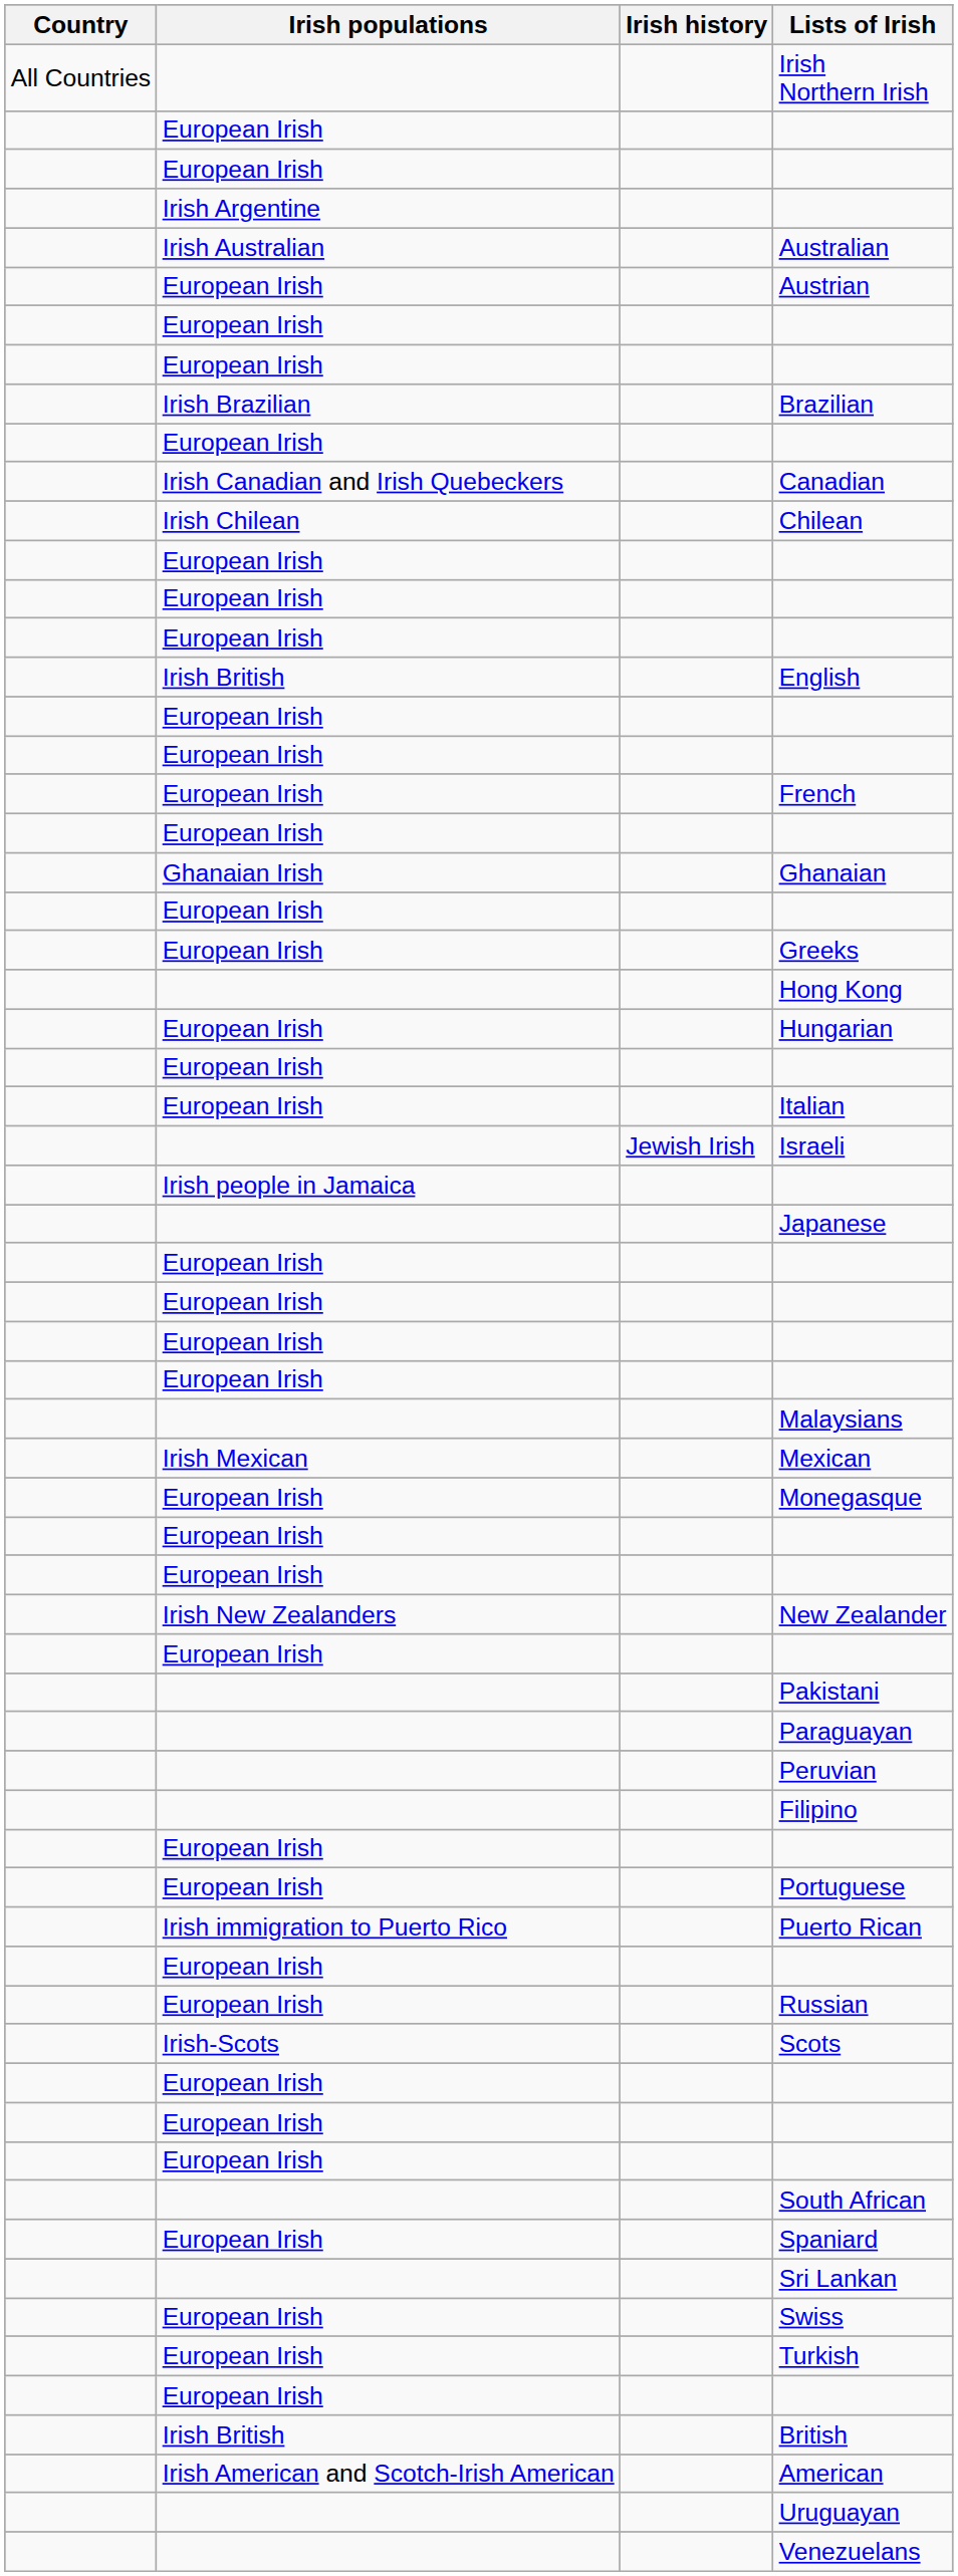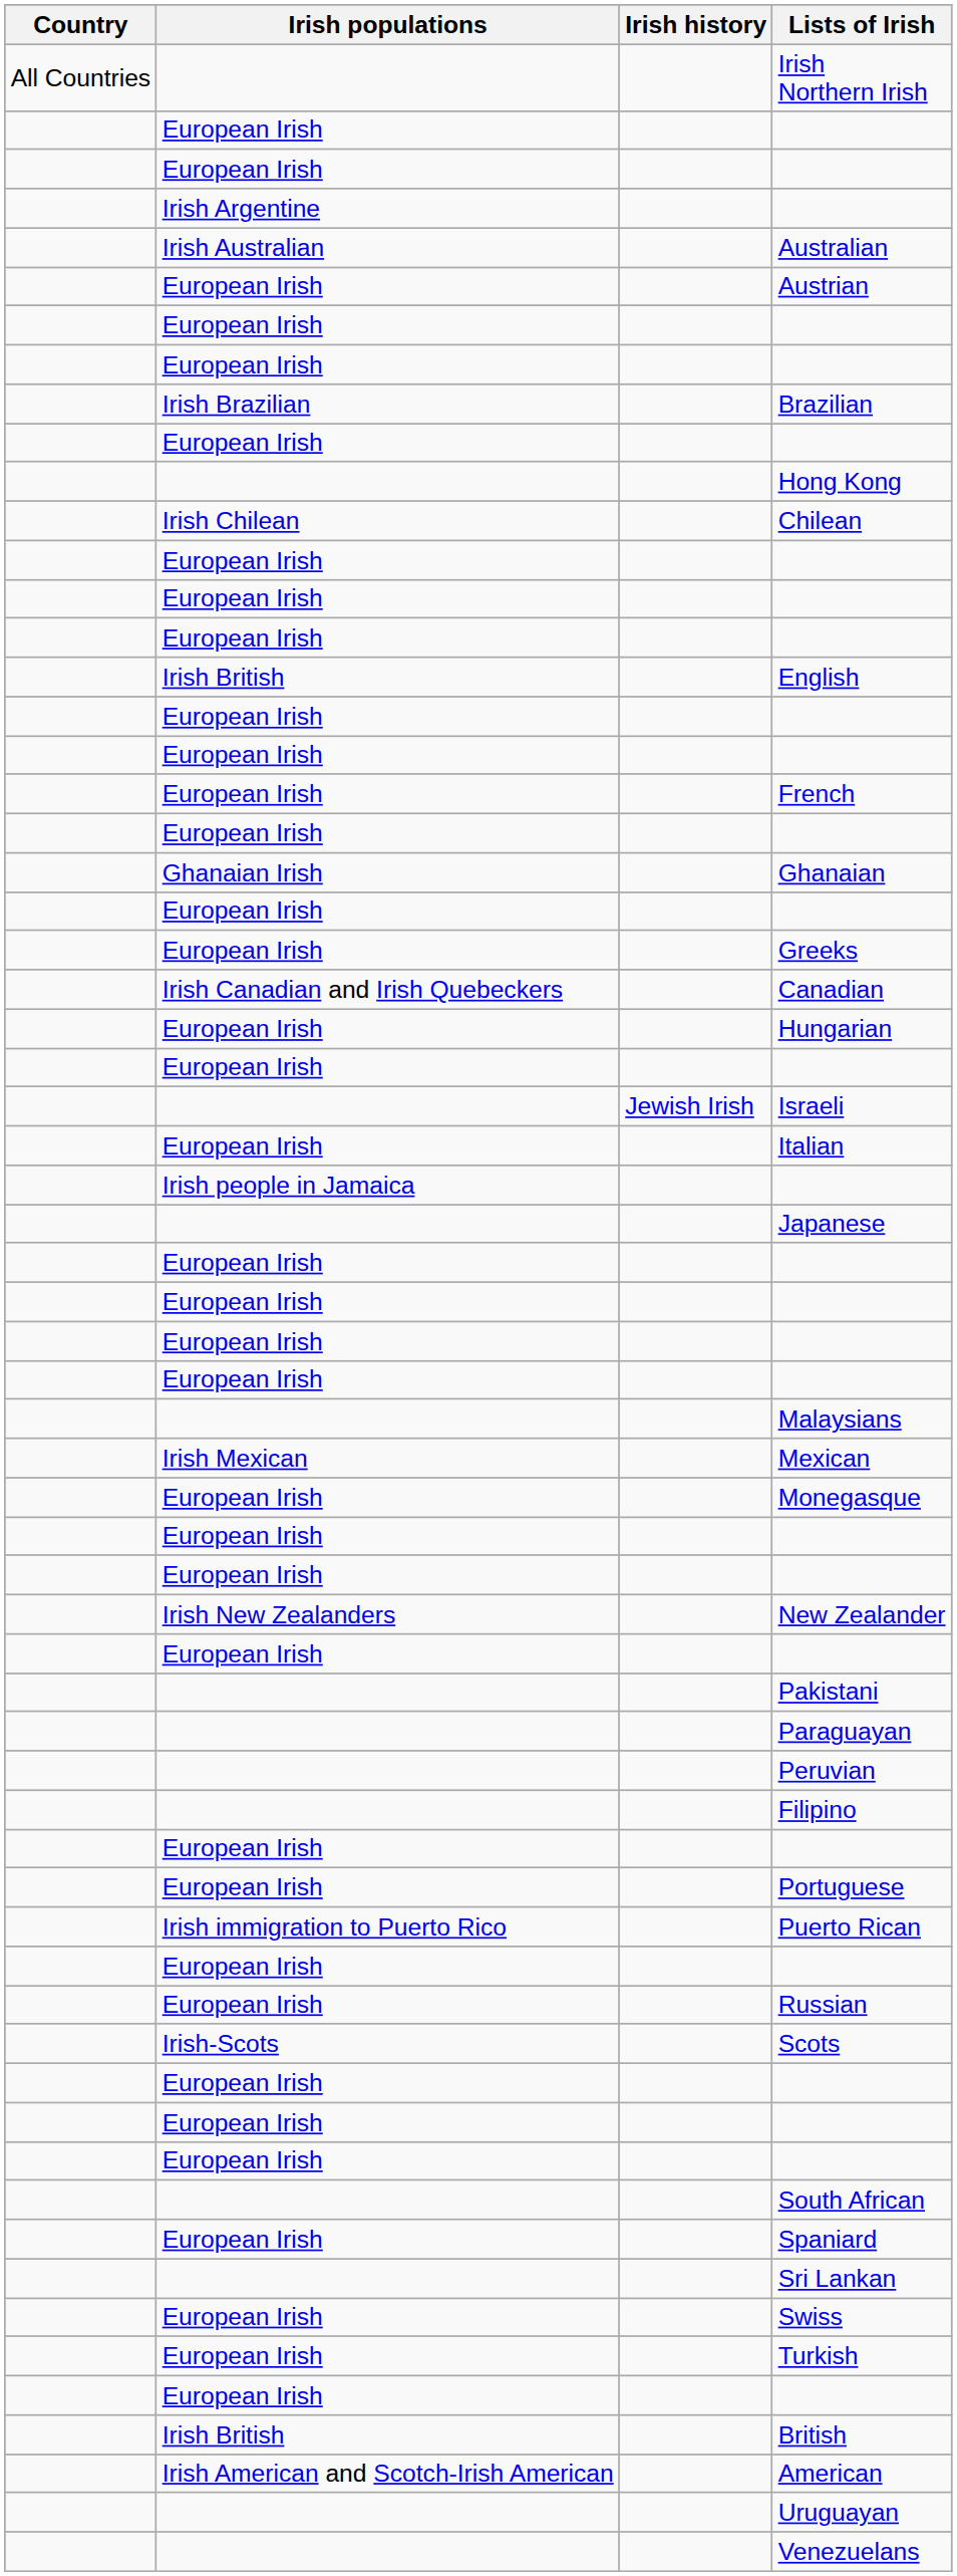 <table class="wikitable" style="font-size:90%;">
 <tr>
 <th>Country</th>
 <th>Irish populations</th>
 <th>Irish history</th>
 <th>Lists of Irish</th>
 </tr>
 <tr>
 <td>All Countries</td>
 <td></td>
 <td></td>
 <td><a href='#'>Irish</a><br><a href='#'>Northern Irish</a></td>
 </tr>
 <tr>
 <td></td>
 <td><a href='#'>European Irish</a></td>
 <td></td>
 <td></td>
 </tr>
 <tr>
 <td></td>
 <td><a href='#'>European Irish</a></td>
 <td></td>
 <td></td>
 </tr>
 <tr>
 <td></td>
 <td><a href='#'>Irish Argentine</a></td>
 <td></td>
 <td></td>
 </tr>
 <tr>
 <td></td>
 <td><a href='#'>Irish Australian</a></td>
 <td></td>
 <td><a href='#'>Australian</a></td>
 </tr>
 <tr>
 <td></td>
 <td><a href='#'>European Irish</a></td>
 <td></td>
 <td><a href='#'>Austrian</a></td>
 </tr>
 <tr>
 <td></td>
 <td><a href='#'>European Irish</a></td>
 <td></td>
 <td></td>
 </tr>
 <tr>
 <td></td>
 <td><a href='#'>European Irish</a></td>
 <td></td>
 <td></td>
 </tr>
 <tr>
 <td></td>
 <td><a href='#'>Irish Brazilian</a></td>
 <td></td>
 <td><a href='#'>Brazilian</a></td>
 </tr>
 <tr>
 <td></td>
 <td><a href='#'>European Irish</a></td>
 <td></td>
 <td></td>
 </tr>
 <tr>
 <td></td>
-<td><a href='#'>Irish Canadian</a> and <a href='#'>Irish Quebeckers</a></td>
 <td></td>
-<td><a href='#'>Canadian</a></td>
+<td></td>
+<td><a href='#'>Hong Kong</a></td>
 </tr>
 <tr>
 <td></td>
 <td><a href='#'>Irish Chilean</a></td>
 <td></td>
 <td><a href='#'>Chilean</a></td>
 </tr>
 <tr>
 <td></td>
 <td><a href='#'>European Irish</a></td>
 <td></td>
 <td></td>
 </tr>
 <tr>
 <td></td>
 <td><a href='#'>European Irish</a></td>
 <td></td>
 <td></td>
 </tr>
 <tr>
 <td></td>
 <td><a href='#'>European Irish</a></td>
 <td></td>
 <td></td>
 </tr>
 <tr>
 <td></td>
 <td><a href='#'>Irish British</a></td>
 <td></td>
 <td><a href='#'>English</a></td>
 </tr>
 <tr>
 <td></td>
 <td><a href='#'>European Irish</a></td>
 <td></td>
 <td></td>
 </tr>
 <tr>
 <td></td>
 <td><a href='#'>European Irish</a></td>
 <td></td>
 <td></td>
 </tr>
 <tr>
 <td></td>
 <td><a href='#'>European Irish</a></td>
 <td></td>
 <td><a href='#'>French</a></td>
 </tr>
 <tr>
 <td></td>
 <td><a href='#'>European Irish</a></td>
 <td></td>
 <td></td>
 </tr>
 <tr>
 <td></td>
 <td><a href='#'>Ghanaian Irish</a></td>
 <td></td>
 <td><a href='#'>Ghanaian</a></td>
 </tr>
 <tr>
 <td></td>
 <td><a href='#'>European Irish</a></td>
 <td></td>
 <td></td>
 </tr>
 <tr>
 <td></td>
 <td><a href='#'>European Irish</a></td>
 <td></td>
 <td><a href='#'>Greeks</a></td>
 </tr>
 <tr>
 <td></td>
+<td><a href='#'>Irish Canadian</a> and <a href='#'>Irish Quebeckers</a></td>
 <td></td>
-<td></td>
-<td><a href='#'>Hong Kong</a></td>
+<td><a href='#'>Canadian</a></td>
 </tr>
 <tr>
 <td></td>
 <td><a href='#'>European Irish</a></td>
 <td></td>
 <td><a href='#'>Hungarian</a></td>
 </tr>
 <tr>
 <td></td>
 <td><a href='#'>European Irish</a></td>
 <td></td>
 <td></td>
 </tr>
 <tr>
 <td></td>
+<td></td>
+<td><a href='#'>Jewish Irish</a></td>
+<td><a href='#'>Israeli</a></td>
+</tr>
+<tr>
+<td></td>
 <td><a href='#'>European Irish</a></td>
 <td></td>
 <td><a href='#'>Italian</a></td>
-</tr>
-<tr>
-<td></td>
-<td></td>
-<td><a href='#'>Jewish Irish</a></td>
-<td><a href='#'>Israeli</a></td>
 </tr>
 <tr>
 <td></td>
 <td><a href='#'>Irish people in Jamaica</a></td>
 <td></td>
 <td></td>
 </tr>
 <tr>
 <td></td>
 <td></td>
 <td></td>
 <td><a href='#'>Japanese</a></td>
 </tr>
 <tr>
 <td></td>
 <td><a href='#'>European Irish</a></td>
 <td></td>
 <td></td>
 </tr>
 <tr>
 <td></td>
 <td><a href='#'>European Irish</a></td>
 <td></td>
 <td></td>
 </tr>
 <tr>
 <td></td>
 <td><a href='#'>European Irish</a></td>
 <td></td>
 <td></td>
 </tr>
 <tr>
 <td></td>
 <td><a href='#'>European Irish</a></td>
 <td></td>
 <td></td>
 </tr>
 <tr>
 <td></td>
 <td></td>
 <td></td>
 <td><a href='#'>Malaysians</a></td>
 </tr>
 <tr>
 <td></td>
 <td><a href='#'>Irish Mexican</a></td>
 <td></td>
 <td><a href='#'>Mexican</a></td>
 </tr>
 <tr>
 <td></td>
 <td><a href='#'>European Irish</a></td>
 <td></td>
 <td><a href='#'>Monegasque</a></td>
 </tr>
 <tr>
 <td></td>
 <td><a href='#'>European Irish</a></td>
 <td></td>
 <td></td>
 </tr>
 <tr>
 <td></td>
 <td><a href='#'>European Irish</a></td>
 <td></td>
 <td></td>
 </tr>
 <tr>
 <td></td>
 <td><a href='#'>Irish New Zealanders</a></td>
 <td></td>
 <td><a href='#'>New Zealander</a></td>
 </tr>
 <tr>
 <td></td>
 <td><a href='#'>European Irish</a></td>
 <td></td>
 <td></td>
 </tr>
 <tr>
 <td></td>
 <td></td>
 <td></td>
 <td><a href='#'>Pakistani</a></td>
 </tr>
 <tr>
 <td></td>
 <td></td>
 <td></td>
 <td><a href='#'>Paraguayan</a></td>
 </tr>
 <tr>
 <td></td>
 <td></td>
 <td></td>
 <td><a href='#'>Peruvian</a></td>
 </tr>
 <tr>
 <td></td>
 <td></td>
 <td></td>
 <td><a href='#'>Filipino</a></td>
 </tr>
 <tr>
 <td></td>
 <td><a href='#'>European Irish</a></td>
 <td></td>
 <td></td>
 </tr>
 <tr>
 <td></td>
 <td><a href='#'>European Irish</a></td>
 <td></td>
 <td><a href='#'>Portuguese</a></td>
 </tr>
 <tr>
 <td></td>
 <td><a href='#'>Irish immigration to Puerto Rico</a></td>
 <td></td>
 <td><a href='#'>Puerto Rican</a></td>
 </tr>
 <tr>
 <td></td>
 <td><a href='#'>European Irish</a></td>
 <td></td>
 <td></td>
 </tr>
 <tr>
 <td></td>
 <td><a href='#'>European Irish</a></td>
 <td></td>
 <td><a href='#'>Russian</a></td>
 </tr>
 <tr>
 <td></td>
 <td><a href='#'>Irish-Scots</a></td>
 <td></td>
 <td><a href='#'>Scots</a></td>
 </tr>
 <tr>
 <td></td>
 <td><a href='#'>European Irish</a></td>
 <td></td>
 <td></td>
 </tr>
 <tr>
 <td></td>
 <td><a href='#'>European Irish</a></td>
 <td></td>
 <td></td>
 </tr>
 <tr>
 <td></td>
 <td><a href='#'>European Irish</a></td>
 <td></td>
 <td></td>
 </tr>
 <tr>
 <td></td>
 <td></td>
 <td></td>
 <td><a href='#'>South African</a></td>
 </tr>
 <tr>
 <td></td>
 <td><a href='#'>European Irish</a></td>
 <td></td>
 <td><a href='#'>Spaniard</a></td>
 </tr>
 <tr>
 <td></td>
 <td></td>
 <td></td>
 <td><a href='#'>Sri Lankan</a></td>
 </tr>
 <tr>
 <td></td>
 <td><a href='#'>European Irish</a></td>
 <td></td>
 <td><a href='#'>Swiss</a></td>
 </tr>
 <tr>
 <td></td>
 <td><a href='#'>European Irish</a></td>
 <td></td>
 <td><a href='#'>Turkish</a></td>
 </tr>
 <tr>
 <td></td>
 <td><a href='#'>European Irish</a></td>
 <td></td>
 <td></td>
 </tr>
 <tr>
 <td></td>
 <td><a href='#'>Irish British</a></td>
 <td></td>
 <td><a href='#'>British</a></td>
 </tr>
 <tr>
 <td></td>
 <td><a href='#'>Irish American</a> and <a href='#'>Scotch-Irish American</a></td>
 <td></td>
 <td><a href='#'>American</a></td>
 </tr>
 <tr>
 <td></td>
 <td></td>
 <td></td>
 <td><a href='#'>Uruguayan</a></td>
 </tr>
 <tr>
 <td></td>
 <td></td>
 <td></td>
 <td><a href='#'>Venezuelans</a></td>
 </tr>
 </table>
